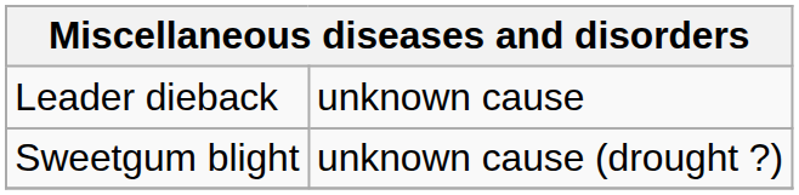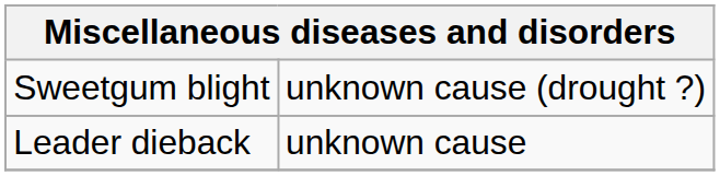 <table class="wikitable" style="clear">
 <tr>
 <th colspan=2><strong>Miscellaneous diseases and disorders</strong></th>
+</tr>
+<tr>
+<td>Sweetgum blight</td>
+<td>unknown cause (drought ?)</td>
 </tr>
 <tr>
 <td>Leader dieback</td>
 <td>unknown cause</td>
 </tr>
 <tr>
-<td>Sweetgum blight</td>
-<td>unknown cause (drought ?)</td>
-</tr>
-<tr>
 </tr>
 </table>
